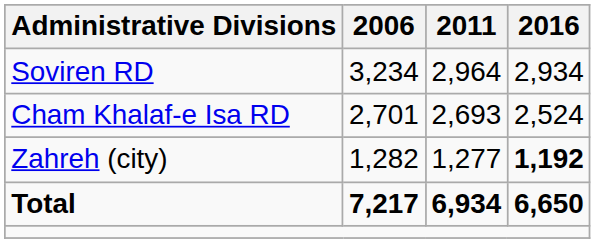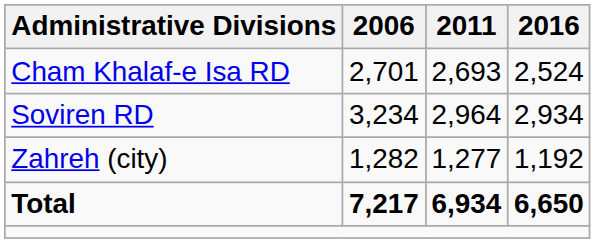 <table class="wikitable">
 <tr>
 <th>Administrative Divisions</th>
 <th>2006</th>
 <th>2011</th>
 <th>2016</th>
 </tr>
 <tr>
+<td><a href='#'>Cham Khalaf-e Isa RD</a></td>
+<td style="text-align: right;">2,701</td>
+<td style="text-align: right;">2,693</td>
+<td style="text-align: right;">2,524</td>
+</tr>
+<tr>
 <td><a href='#'>Soviren RD</a></td>
 <td style="text-align: right;">3,234</td>
 <td style="text-align: right;">2,964</td>
 <td style="text-align: right;">2,934</td>
 </tr>
 <tr>
-<td><a href='#'>Cham Khalaf-e Isa RD</a></td>
-<td style="text-align: right;">2,701</td>
-<td style="text-align: right;">2,693</td>
-<td style="text-align: right;">2,524</td>
-</tr>
-<tr>
 <td><a href='#'>Zahreh</a> (city)</td>
 <td style="text-align: right;">1,282</td>
 <td style="text-align: right;">1,277</td>
-<td style="text-align: right;"><strong>1,192</strong></td>
+<td style="text-align: right;">1,192</td>
 </tr>
 <tr>
 <td><strong>Total</strong></td>
 <td style="text-align: right;"><strong>7,217</strong></td>
 <td style="text-align: right;"><strong>6,934</strong></td>
 <td style="text-align: right;"><strong>6,650</strong></td>
 </tr>
 <tr>
 <td colspan=4></td>
 </tr>
 </table>
